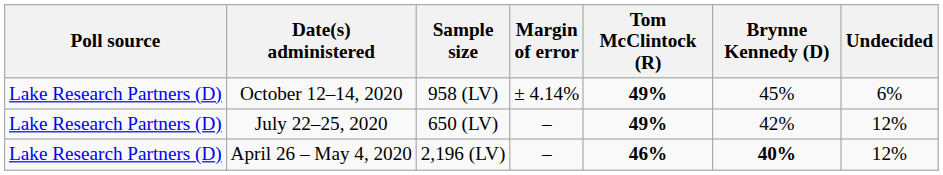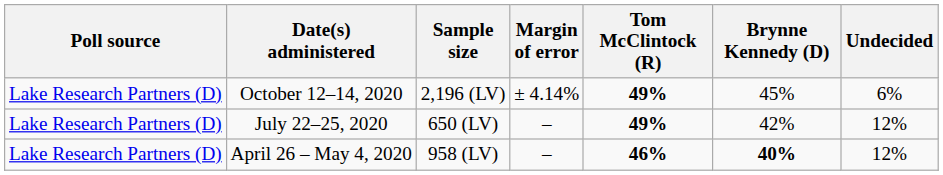 <table class="wikitable" style="text-align:center;">
 <tr>
 <th>Poll source</th>
 <th>Date(s)<br>administered</th>
 <th>Sample<br>size</th>
 <th>Margin<br>of error</th>
 <th style="width:100px;">Tom<br>McClintock (R)</th>
 <th style="width:100px;">Brynne<br>Kennedy (D)</th>
 <th>Undecided</th>
 </tr>
 <tr>
 <td style="text-align:left;"><a href='#'>Lake Research Partners (D)</a></td>
 <td>October 12–14, 2020</td>
-<td>958 (LV)</td>
+<td>2,196 (LV)</td>
 <td>± 4.14%</td>
 <td><strong>49%</strong></td>
 <td>45%</td>
 <td>6%</td>
 </tr>
 <tr>
 <td style="text-align:left;"><a href='#'>Lake Research Partners (D)</a></td>
 <td>July 22–25, 2020</td>
 <td>650 (LV)</td>
 <td>–</td>
 <td><strong>49%</strong></td>
 <td>42%</td>
 <td>12%</td>
 </tr>
 <tr>
 <td style="text-align:left;"><a href='#'>Lake Research Partners (D)</a></td>
 <td>April 26 – May 4, 2020</td>
-<td>2,196 (LV)</td>
+<td>958 (LV)</td>
 <td>–</td>
 <td><strong>46%</strong></td>
 <td><strong>40%</strong></td>
 <td>12%</td>
 </tr>
 </table>
